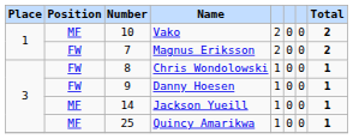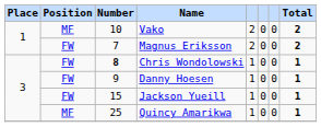 <table class="wikitable" style="font-size: 95%; text-align: center;">
 <tr>
 <th style="background:#c2ddff; width=40">Place</th>
 <th style="background:#c2ddff; width=40">Position</th>
 <th style="background:#c2ddff; width=40">Number</th>
 <th style="background:#c2ddff; width=150">Name</th>
 <th style="background:#c2ddff; width=80"></th>
 <th style="background:#c2ddff; width=80"></th>
 <th style="background:#c2ddff; width=80"></th>
 <th style="background:#c2ddff; width=80"><strong>Total</strong></th>
 </tr>
 <tr>
 <td rowspan="2">1</td>
 <td><a href='#'>MF</a></td>
 <td>10</td>
 <td align="left"> <a href='#'>Vako</a></td>
 <td>2</td>
 <td>0</td>
 <td>0</td>
 <td><strong>2</strong></td>
 </tr>
 <tr>
 <td><a href='#'>FW</a></td>
 <td>7</td>
 <td align="left"> <a href='#'>Magnus Eriksson</a></td>
 <td>2</td>
 <td>0</td>
 <td>0</td>
 <td><strong>2</strong></td>
 </tr>
 <tr>
 <td rowspan="4">3</td>
 <td><a href='#'>FW</a></td>
-<td>8</td>
+<td><strong>8</strong></td>
 <td align="left"> <a href='#'>Chris Wondolowski</a></td>
 <td>1</td>
 <td>0</td>
 <td>0</td>
 <td><strong>1</strong></td>
 </tr>
 <tr>
 <td><a href='#'>FW</a></td>
 <td>9</td>
 <td align="left"> <a href='#'>Danny Hoesen</a></td>
 <td>1</td>
 <td>0</td>
 <td>0</td>
 <td><strong>1</strong></td>
 </tr>
 <tr>
-<td><a href='#'>MF</a></td>
-<td>14</td>
+<td><a href='#'>FW</a></td>
+<td>15</td>
 <td align="left"> <a href='#'>Jackson Yueill</a></td>
 <td>1</td>
 <td>0</td>
 <td>0</td>
 <td><strong>1</strong></td>
 </tr>
 <tr>
 <td><a href='#'>MF</a></td>
 <td>25</td>
 <td align="left"> <a href='#'>Quincy Amarikwa</a></td>
 <td>1</td>
 <td>0</td>
 <td>0</td>
 <td><strong>1</strong></td>
 </tr>
 <tr>
 </tr>
 </table>
